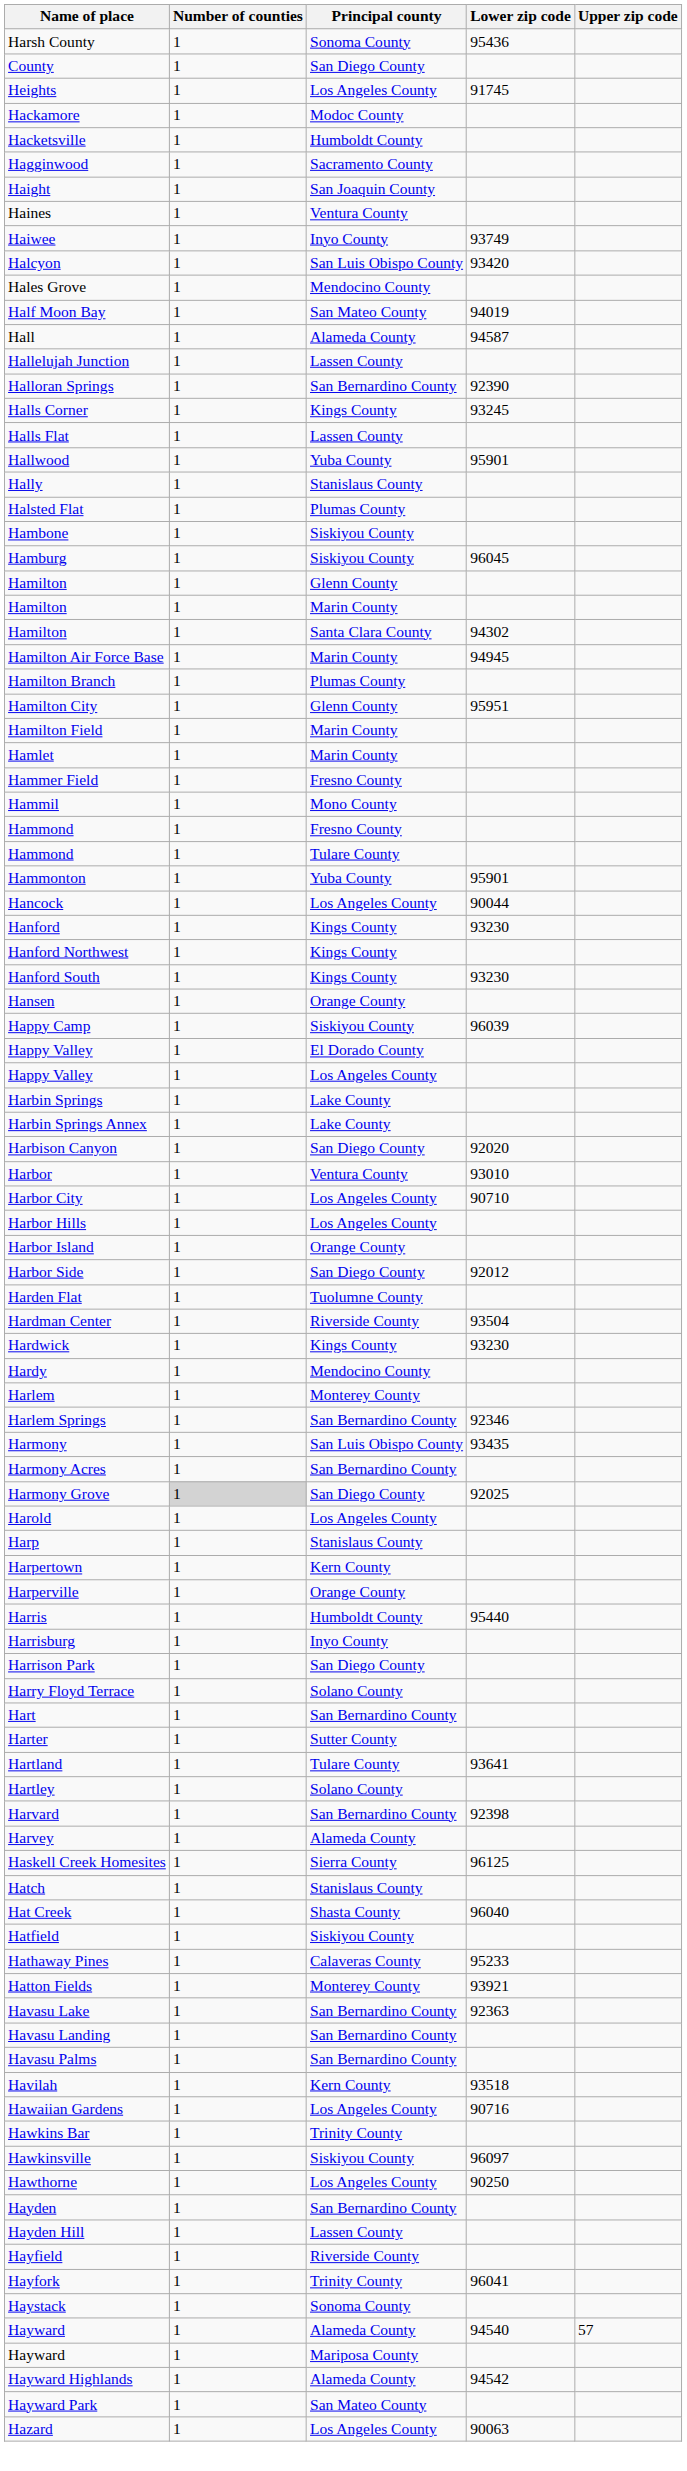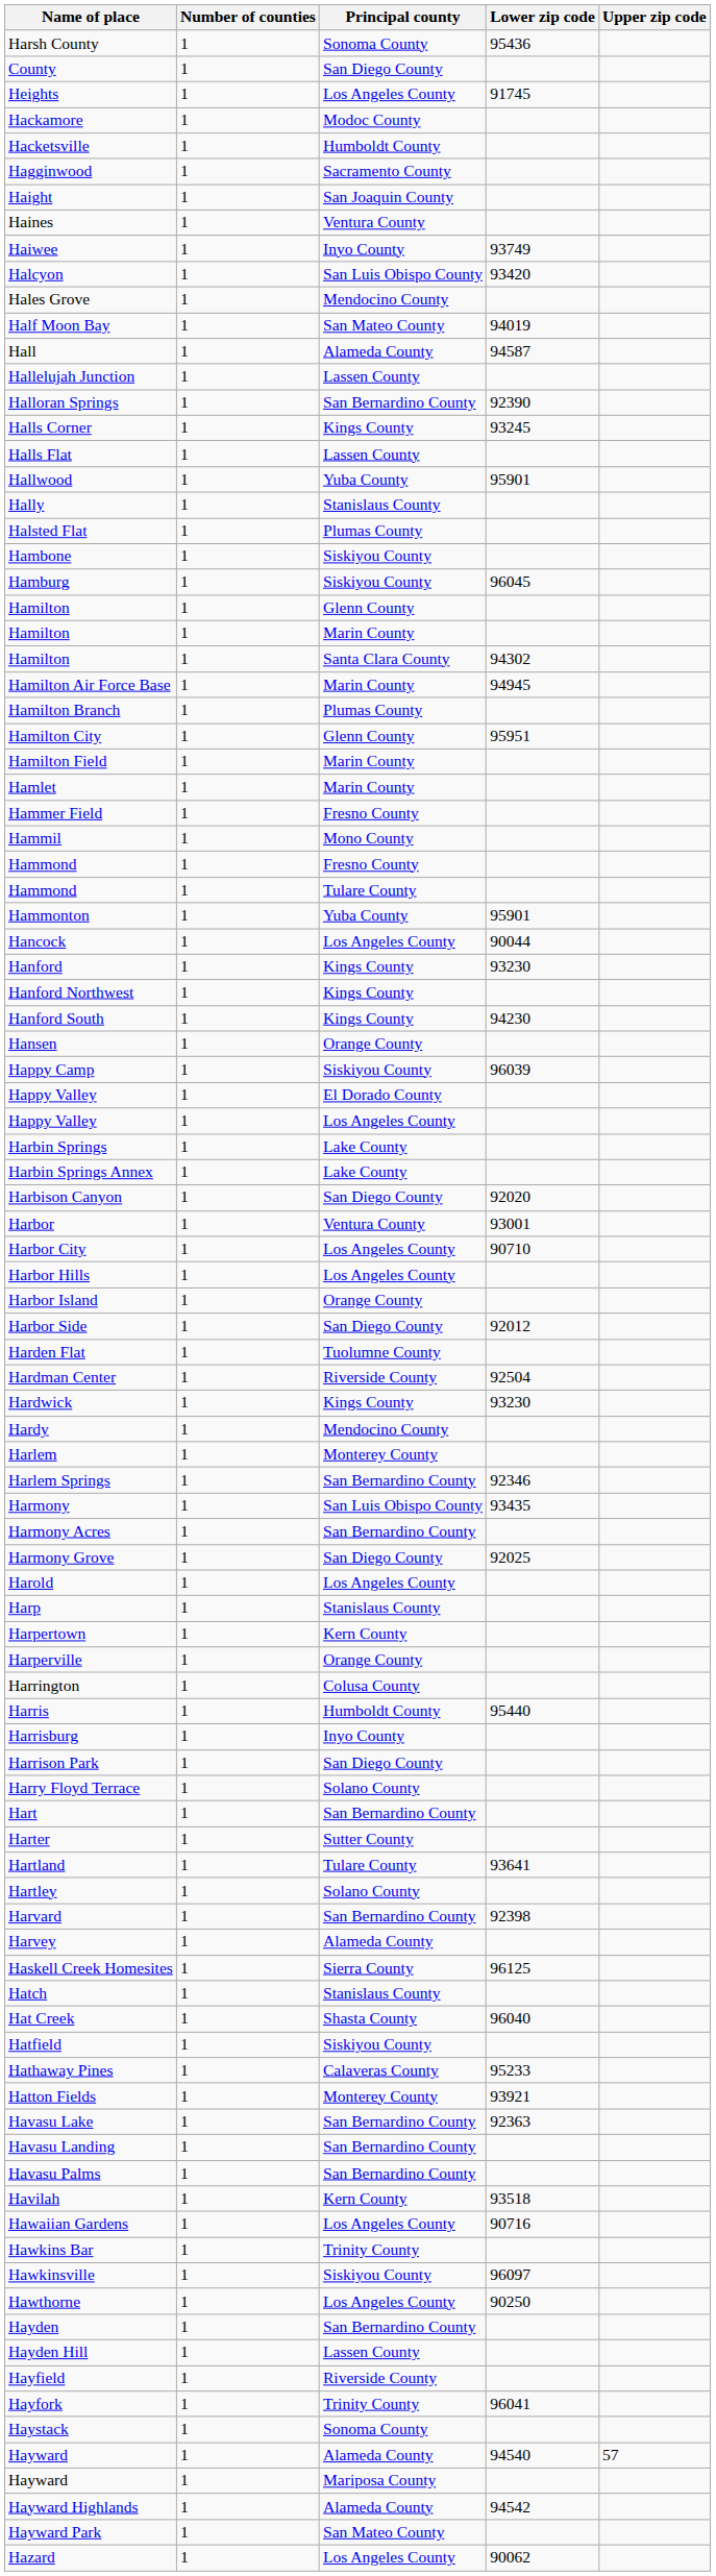 <table class="wikitable">
 <tr>
 <th>Name of place</th>
 <th>Number of counties</th>
 <th>Principal county</th>
 <th>Lower zip code</th>
 <th>Upper zip code</th>
 </tr>
 <tr --->
 <td>Harsh County</td>
 <td>1</td>
 <td><a href='#'>Sonoma County</a></td>
 <td>95436</td>
 <td> </td>
 </tr>
 <tr --->
 <td><a href='#'> County</a></td>
 <td>1</td>
 <td><a href='#'>San Diego County</a></td>
 <td> </td>
 <td> </td>
 </tr>
 <tr --->
 <td><a href='#'>Heights</a></td>
 <td>1</td>
 <td><a href='#'>Los Angeles County</a></td>
 <td>91745</td>
 <td> </td>
 </tr>
 <tr --->
 <td><a href='#'>Hackamore</a></td>
 <td>1</td>
 <td><a href='#'>Modoc County</a></td>
 <td> </td>
 <td> </td>
 </tr>
 <tr --->
 <td><a href='#'>Hacketsville</a></td>
 <td>1</td>
 <td><a href='#'>Humboldt County</a></td>
 <td> </td>
 <td> </td>
 </tr>
 <tr --->
 <td><a href='#'>Hagginwood</a></td>
 <td>1</td>
 <td><a href='#'>Sacramento County</a></td>
 <td> </td>
 <td> </td>
 </tr>
 <tr --->
 <td><a href='#'>Haight</a></td>
 <td>1</td>
 <td><a href='#'>San Joaquin County</a></td>
 <td> </td>
 <td> </td>
 </tr>
 <tr --->
 <td>Haines</td>
 <td>1</td>
 <td><a href='#'>Ventura County</a></td>
 <td> </td>
 <td> </td>
 </tr>
 <tr --->
 <td><a href='#'>Haiwee</a></td>
 <td>1</td>
 <td><a href='#'>Inyo County</a></td>
 <td>93749</td>
 <td> </td>
 </tr>
 <tr --->
 <td><a href='#'>Halcyon</a></td>
 <td>1</td>
 <td><a href='#'>San Luis Obispo County</a></td>
 <td>93420</td>
 <td> </td>
 </tr>
 <tr --->
 <td>Hales Grove</td>
 <td>1</td>
 <td><a href='#'>Mendocino County</a></td>
 <td> </td>
 <td> </td>
 </tr>
 <tr --->
 <td><a href='#'>Half Moon Bay</a></td>
 <td>1</td>
 <td><a href='#'>San Mateo County</a></td>
 <td>94019</td>
 <td> </td>
 </tr>
 <tr --->
 <td>Hall</td>
 <td>1</td>
 <td><a href='#'>Alameda County</a></td>
 <td>94587</td>
 <td> </td>
 </tr>
 <tr --->
 <td><a href='#'>Hallelujah Junction</a></td>
 <td>1</td>
 <td><a href='#'>Lassen County</a></td>
 <td> </td>
 <td> </td>
 </tr>
 <tr --->
 <td><a href='#'>Halloran Springs</a></td>
 <td>1</td>
 <td><a href='#'>San Bernardino County</a></td>
 <td>92390</td>
 <td> </td>
 </tr>
 <tr --->
 <td><a href='#'>Halls Corner</a></td>
 <td>1</td>
 <td><a href='#'>Kings County</a></td>
 <td>93245</td>
 <td> </td>
 </tr>
 <tr --->
 <td><a href='#'>Halls Flat</a></td>
 <td>1</td>
 <td><a href='#'>Lassen County</a></td>
 <td> </td>
 <td> </td>
 </tr>
 <tr --->
 <td><a href='#'>Hallwood</a></td>
 <td>1</td>
 <td><a href='#'>Yuba County</a></td>
 <td>95901</td>
 <td> </td>
 </tr>
 <tr --->
 <td><a href='#'>Hally</a></td>
 <td>1</td>
 <td><a href='#'>Stanislaus County</a></td>
 <td> </td>
 <td> </td>
 </tr>
 <tr --->
 <td><a href='#'>Halsted Flat</a></td>
 <td>1</td>
 <td><a href='#'>Plumas County</a></td>
 <td> </td>
 <td> </td>
 </tr>
 <tr --->
 <td><a href='#'>Hambone</a></td>
 <td>1</td>
 <td><a href='#'>Siskiyou County</a></td>
 <td> </td>
 <td> </td>
 </tr>
 <tr --->
 <td><a href='#'>Hamburg</a></td>
 <td>1</td>
 <td><a href='#'>Siskiyou County</a></td>
 <td>96045</td>
 <td> </td>
 </tr>
 <tr --->
 <td><a href='#'>Hamilton</a></td>
 <td>1</td>
 <td><a href='#'>Glenn County</a></td>
 <td> </td>
 <td> </td>
 </tr>
 <tr --->
 <td><a href='#'>Hamilton</a></td>
 <td>1</td>
 <td><a href='#'>Marin County</a></td>
 <td> </td>
 <td> </td>
 </tr>
 <tr --->
 <td><a href='#'>Hamilton</a></td>
 <td>1</td>
 <td><a href='#'>Santa Clara County</a></td>
 <td>94302</td>
 <td> </td>
 </tr>
 <tr --->
 <td><a href='#'>Hamilton Air Force Base</a></td>
 <td>1</td>
 <td><a href='#'>Marin County</a></td>
 <td>94945</td>
 <td> </td>
 </tr>
 <tr --->
 <td><a href='#'>Hamilton Branch</a></td>
 <td>1</td>
 <td><a href='#'>Plumas County</a></td>
 <td> </td>
 <td> </td>
 </tr>
 <tr --->
 <td><a href='#'>Hamilton City</a></td>
 <td>1</td>
 <td><a href='#'>Glenn County</a></td>
 <td>95951</td>
 <td> </td>
 </tr>
 <tr --->
 <td><a href='#'>Hamilton Field</a></td>
 <td>1</td>
 <td><a href='#'>Marin County</a></td>
 <td> </td>
 <td> </td>
 </tr>
 <tr --->
 <td><a href='#'>Hamlet</a></td>
 <td>1</td>
 <td><a href='#'>Marin County</a></td>
 <td> </td>
 <td> </td>
 </tr>
 <tr --->
 <td><a href='#'>Hammer Field</a></td>
 <td>1</td>
 <td><a href='#'>Fresno County</a></td>
 <td> </td>
 <td> </td>
 </tr>
 <tr --->
 <td><a href='#'>Hammil</a></td>
 <td>1</td>
 <td><a href='#'>Mono County</a></td>
 <td> </td>
 <td> </td>
 </tr>
 <tr --->
 <td><a href='#'>Hammond</a></td>
 <td>1</td>
 <td><a href='#'>Fresno County</a></td>
 <td> </td>
 <td> </td>
 </tr>
 <tr --->
 <td><a href='#'>Hammond</a></td>
 <td>1</td>
 <td><a href='#'>Tulare County</a></td>
 <td> </td>
 <td> </td>
 </tr>
 <tr --->
 <td><a href='#'>Hammonton</a></td>
 <td>1</td>
 <td><a href='#'>Yuba County</a></td>
 <td>95901</td>
 <td> </td>
 </tr>
 <tr --->
 <td><a href='#'>Hancock</a></td>
 <td>1</td>
 <td><a href='#'>Los Angeles County</a></td>
 <td>90044</td>
 <td> </td>
 </tr>
 <tr --->
 <td><a href='#'>Hanford</a></td>
 <td>1</td>
 <td><a href='#'>Kings County</a></td>
 <td>93230</td>
 <td> </td>
 </tr>
 <tr --->
 <td><a href='#'>Hanford Northwest</a></td>
 <td>1</td>
 <td><a href='#'>Kings County</a></td>
 <td> </td>
 <td> </td>
 </tr>
 <tr --->
 <td><a href='#'>Hanford South</a></td>
 <td>1</td>
 <td><a href='#'>Kings County</a></td>
-<td>93230</td>
+<td>94230</td>
 <td> </td>
 </tr>
 <tr --->
 <td><a href='#'>Hansen</a></td>
 <td>1</td>
 <td><a href='#'>Orange County</a></td>
 <td> </td>
 <td> </td>
 </tr>
 <tr --->
 <td><a href='#'>Happy Camp</a></td>
 <td>1</td>
 <td><a href='#'>Siskiyou County</a></td>
 <td>96039</td>
 <td> </td>
 </tr>
 <tr --->
 <td><a href='#'>Happy Valley</a></td>
 <td>1</td>
 <td><a href='#'>El Dorado County</a></td>
 <td> </td>
 <td> </td>
 </tr>
 <tr --->
 <td><a href='#'>Happy Valley</a></td>
 <td>1</td>
 <td><a href='#'>Los Angeles County</a></td>
 <td> </td>
 <td> </td>
 </tr>
 <tr --->
 <td><a href='#'>Harbin Springs</a></td>
 <td>1</td>
 <td><a href='#'>Lake County</a></td>
 <td> </td>
 <td> </td>
 </tr>
 <tr --->
 <td><a href='#'>Harbin Springs Annex</a></td>
 <td>1</td>
 <td><a href='#'>Lake County</a></td>
 <td> </td>
 <td> </td>
 </tr>
 <tr --->
 <td><a href='#'>Harbison Canyon</a></td>
 <td>1</td>
 <td><a href='#'>San Diego County</a></td>
 <td>92020</td>
 <td> </td>
 </tr>
 <tr --->
 <td><a href='#'>Harbor</a></td>
 <td>1</td>
 <td><a href='#'>Ventura County</a></td>
-<td>93010</td>
+<td>93001</td>
 <td> </td>
 </tr>
 <tr --->
 <td><a href='#'>Harbor City</a></td>
 <td>1</td>
 <td><a href='#'>Los Angeles County</a></td>
 <td>90710</td>
 <td> </td>
 </tr>
 <tr --->
 <td><a href='#'>Harbor Hills</a></td>
 <td>1</td>
 <td><a href='#'>Los Angeles County</a></td>
 <td> </td>
 <td> </td>
 </tr>
 <tr --->
 <td><a href='#'>Harbor Island</a></td>
 <td>1</td>
 <td><a href='#'>Orange County</a></td>
 <td> </td>
 <td> </td>
 </tr>
 <tr --->
 <td><a href='#'>Harbor Side</a></td>
 <td>1</td>
 <td><a href='#'>San Diego County</a></td>
 <td>92012</td>
 <td> </td>
 </tr>
 <tr --->
 <td><a href='#'>Harden Flat</a></td>
 <td>1</td>
 <td><a href='#'>Tuolumne County</a></td>
 <td> </td>
 <td> </td>
 </tr>
 <tr --->
 <td><a href='#'>Hardman Center</a></td>
 <td>1</td>
 <td><a href='#'>Riverside County</a></td>
-<td>93504</td>
+<td>92504</td>
 <td> </td>
 </tr>
 <tr --->
 <td><a href='#'>Hardwick</a></td>
 <td>1</td>
 <td><a href='#'>Kings County</a></td>
 <td>93230</td>
 <td> </td>
 </tr>
 <tr --->
 <td><a href='#'>Hardy</a></td>
 <td>1</td>
 <td><a href='#'>Mendocino County</a></td>
 <td> </td>
 <td> </td>
 </tr>
 <tr --->
 <td><a href='#'>Harlem</a></td>
 <td>1</td>
 <td><a href='#'>Monterey County</a></td>
 <td> </td>
 <td> </td>
 </tr>
 <tr --->
 <td><a href='#'>Harlem Springs</a></td>
 <td>1</td>
 <td><a href='#'>San Bernardino County</a></td>
 <td>92346</td>
 <td> </td>
 </tr>
 <tr --->
 <td><a href='#'>Harmony</a></td>
 <td>1</td>
 <td><a href='#'>San Luis Obispo County</a></td>
 <td>93435</td>
 <td> </td>
 </tr>
 <tr --->
 <td><a href='#'>Harmony Acres</a></td>
 <td>1</td>
 <td><a href='#'>San Bernardino County</a></td>
 <td> </td>
 <td> </td>
 </tr>
 <tr --->
 <td><a href='#'>Harmony Grove</a></td>
-<td style="background: lightgrey;">1</td>
+<td>1</td>
 <td><a href='#'>San Diego County</a></td>
 <td>92025</td>
 <td> </td>
 </tr>
 <tr --->
 <td><a href='#'>Harold</a></td>
 <td>1</td>
 <td><a href='#'>Los Angeles County</a></td>
 <td> </td>
 <td> </td>
 </tr>
 <tr --->
 <td><a href='#'>Harp</a></td>
 <td>1</td>
 <td><a href='#'>Stanislaus County</a></td>
 <td> </td>
 <td> </td>
 </tr>
 <tr --->
 <td><a href='#'>Harpertown</a></td>
 <td>1</td>
 <td><a href='#'>Kern County</a></td>
 <td> </td>
 <td> </td>
 </tr>
 <tr --->
 <td><a href='#'>Harperville</a></td>
 <td>1</td>
 <td><a href='#'>Orange County</a></td>
+<td> </td>
+<td> </td>
+</tr>
+<tr --->
+<td>Harrington</td>
+<td>1</td>
+<td><a href='#'>Colusa County</a></td>
 <td> </td>
 <td> </td>
 </tr>
 <tr --->
 <td><a href='#'>Harris</a></td>
 <td>1</td>
 <td><a href='#'>Humboldt County</a></td>
 <td>95440</td>
 <td> </td>
 </tr>
 <tr --->
 <td><a href='#'>Harrisburg</a></td>
 <td>1</td>
 <td><a href='#'>Inyo County</a></td>
 <td> </td>
 <td> </td>
 </tr>
 <tr --->
 <td><a href='#'>Harrison Park</a></td>
 <td>1</td>
 <td><a href='#'>San Diego County</a></td>
 <td> </td>
 <td> </td>
 </tr>
 <tr --->
 <td><a href='#'>Harry Floyd Terrace</a></td>
 <td>1</td>
 <td><a href='#'>Solano County</a></td>
 <td> </td>
 <td> </td>
 </tr>
 <tr --->
 <td><a href='#'>Hart</a></td>
 <td>1</td>
 <td><a href='#'>San Bernardino County</a></td>
 <td> </td>
 <td> </td>
 </tr>
 <tr --->
 <td><a href='#'>Harter</a></td>
 <td>1</td>
 <td><a href='#'>Sutter County</a></td>
 <td> </td>
 <td> </td>
 </tr>
 <tr --->
 <td><a href='#'>Hartland</a></td>
 <td>1</td>
 <td><a href='#'>Tulare County</a></td>
 <td>93641</td>
 <td> </td>
 </tr>
 <tr --->
 <td><a href='#'>Hartley</a></td>
 <td>1</td>
 <td><a href='#'>Solano County</a></td>
 <td> </td>
 <td> </td>
 </tr>
 <tr --->
 <td><a href='#'>Harvard</a></td>
 <td>1</td>
 <td><a href='#'>San Bernardino County</a></td>
 <td>92398</td>
 <td> </td>
 </tr>
 <tr --->
 <td><a href='#'>Harvey</a></td>
 <td>1</td>
 <td><a href='#'>Alameda County</a></td>
 <td> </td>
 <td> </td>
 </tr>
 <tr --->
 <td><a href='#'>Haskell Creek Homesites</a></td>
 <td>1</td>
 <td><a href='#'>Sierra County</a></td>
 <td>96125</td>
 <td> </td>
 </tr>
 <tr --->
 <td><a href='#'>Hatch</a></td>
 <td>1</td>
 <td><a href='#'>Stanislaus County</a></td>
 <td> </td>
 <td> </td>
 </tr>
 <tr --->
 <td><a href='#'>Hat Creek</a></td>
 <td>1</td>
 <td><a href='#'>Shasta County</a></td>
 <td>96040</td>
 <td> </td>
 </tr>
 <tr --->
 <td><a href='#'>Hatfield</a></td>
 <td>1</td>
 <td><a href='#'>Siskiyou County</a></td>
 <td> </td>
 <td> </td>
 </tr>
 <tr --->
 <td><a href='#'>Hathaway Pines</a></td>
 <td>1</td>
 <td><a href='#'>Calaveras County</a></td>
 <td>95233</td>
 <td> </td>
 </tr>
 <tr --->
 <td><a href='#'>Hatton Fields</a></td>
 <td>1</td>
 <td><a href='#'>Monterey County</a></td>
 <td>93921</td>
 <td> </td>
 </tr>
 <tr --->
 <td><a href='#'>Havasu Lake</a></td>
 <td>1</td>
 <td><a href='#'>San Bernardino County</a></td>
 <td>92363</td>
 <td> </td>
 </tr>
 <tr --->
 <td><a href='#'>Havasu Landing</a></td>
 <td>1</td>
 <td><a href='#'>San Bernardino County</a></td>
 <td> </td>
 <td> </td>
 </tr>
 <tr --->
 <td><a href='#'>Havasu Palms</a></td>
 <td>1</td>
 <td><a href='#'>San Bernardino County</a></td>
 <td> </td>
 <td> </td>
 </tr>
 <tr --->
 <td><a href='#'>Havilah</a></td>
 <td>1</td>
 <td><a href='#'>Kern County</a></td>
 <td>93518</td>
 <td> </td>
 </tr>
 <tr --->
 <td><a href='#'>Hawaiian Gardens</a></td>
 <td>1</td>
 <td><a href='#'>Los Angeles County</a></td>
 <td>90716</td>
 <td> </td>
 </tr>
 <tr --->
 <td><a href='#'>Hawkins Bar</a></td>
 <td>1</td>
 <td><a href='#'>Trinity County</a></td>
 <td> </td>
 <td> </td>
 </tr>
 <tr --->
 <td><a href='#'>Hawkinsville</a></td>
 <td>1</td>
 <td><a href='#'>Siskiyou County</a></td>
 <td>96097</td>
 <td> </td>
 </tr>
 <tr --->
 <td><a href='#'>Hawthorne</a></td>
 <td>1</td>
 <td><a href='#'>Los Angeles County</a></td>
 <td>90250</td>
 <td> </td>
 </tr>
 <tr --->
 <td><a href='#'>Hayden</a></td>
 <td>1</td>
 <td><a href='#'>San Bernardino County</a></td>
 <td> </td>
 <td> </td>
 </tr>
 <tr --->
 <td><a href='#'>Hayden Hill</a></td>
 <td>1</td>
 <td><a href='#'>Lassen County</a></td>
 <td> </td>
 <td> </td>
 </tr>
 <tr --->
 <td><a href='#'>Hayfield</a></td>
 <td>1</td>
 <td><a href='#'>Riverside County</a></td>
 <td> </td>
 <td> </td>
 </tr>
 <tr --->
 <td><a href='#'>Hayfork</a></td>
 <td>1</td>
 <td><a href='#'>Trinity County</a></td>
 <td>96041</td>
 <td> </td>
 </tr>
 <tr --->
 <td><a href='#'>Haystack</a></td>
 <td>1</td>
 <td><a href='#'>Sonoma County</a></td>
 <td> </td>
 <td> </td>
 </tr>
 <tr --->
 <td><a href='#'>Hayward</a></td>
 <td>1</td>
 <td><a href='#'>Alameda County</a></td>
 <td>94540</td>
 <td>57</td>
 </tr>
 <tr --->
 <td>Hayward</td>
 <td>1</td>
 <td><a href='#'>Mariposa County</a></td>
 <td> </td>
 <td> </td>
 </tr>
 <tr --->
 <td><a href='#'>Hayward Highlands</a></td>
 <td>1</td>
 <td><a href='#'>Alameda County</a></td>
 <td>94542</td>
 <td> </td>
 </tr>
 <tr --->
 <td><a href='#'>Hayward Park</a></td>
 <td>1</td>
 <td><a href='#'>San Mateo County</a></td>
 <td> </td>
 <td> </td>
 </tr>
 <tr --->
 <td><a href='#'>Hazard</a></td>
 <td>1</td>
 <td><a href='#'>Los Angeles County</a></td>
-<td>90063</td>
+<td>90062</td>
 <td> </td>
 </tr>
 </table>
